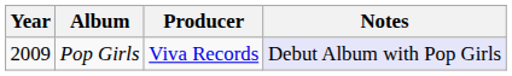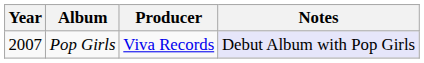 <table class="wikitable">
 <tr>
 <th>Year</th>
 <th>Album</th>
 <th>Producer</th>
 <th>Notes</th>
 </tr>
 <tr>
-<td>2009</td>
+<td>2007</td>
 <td><em>Pop Girls</em></td>
 <td><a href='#'>Viva Records</a></td>
 <td style="background: lavender;">Debut Album with Pop Girls</td>
 </tr>
 </table>
